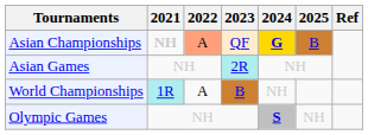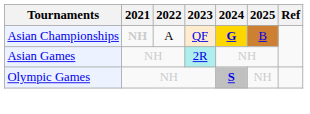 <table class="wikitable" style="font-size: 90%; text-align:center">
 <tr>
 <th>Tournaments</th>
 <th>2021</th>
 <th>2022</th>
 <th>2023</th>
 <th>2024</th>
 <th>2025</th>
 <th>Ref</th>
 </tr>
 <tr>
 <td bgcolor="#ECF2FF"; align="left"><a href='#'>Asian Championships</a></td>
 <td style=color:#ccc><strong>NH</strong></td>
-<td style="background: lightsalmon;">A</td>
+<td>A</td>
 <td bgcolor=FFEBCD><a href='#'>QF</a></td>
 <td bgcolor=gold><a href='#'><strong>G</strong></a></td>
 <td bgcolor=CD7F32><a href='#'>B</a></td>
 </tr>
 <tr>
 <td bgcolor="#ECF2FF"; align="left"><a href='#'>Asian Games</a></td>
 <td colspan="2" style=color:#ccc>NH</td>
 <td bgcolor=AFEEEE><a href='#'>2R</a></td>
 <td colspan="2" style=color:#ccc>NH</td>
 </tr>
 <tr>
-<td bgcolor="#ECF2FF"; align="left"><a href='#'>World Championships</a></td>
-<td bgcolor=AFEEEE><a href='#'>1R</a></td>
-<td>A</td>
-<td bgcolor=CD7F32><a href='#'>B</a></td>
-<td style=color:#ccc>NH</td>
-<td></td>
-<td></td>
-</tr>
-<tr>
 <td bgcolor="#ECF2FF"; align="left"><a href='#'>Olympic Games</a></td>
 <td colspan="3" style=color:#ccc>NH</td>
 <td bgcolor=silver><a href='#'><strong>S</strong></a></td>
 <td style=color:#ccc>NH</td>
 <td></td>
 </tr>
 </table>
